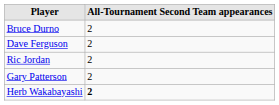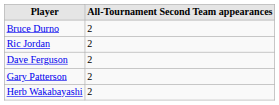 <table class="wikitable">
 <tr>
 <th style="background:#e5e5e5;">Player</th>
 <th style="background:#e5e5e5;">All-Tournament Second Team appearances</th>
 </tr>
 <tr>
 <td><a href='#'>Bruce Durno</a></td>
 <td>2</td>
 </tr>
 <tr>
-<td><a href='#'>Dave Ferguson</a></td>
+<td><a href='#'>Ric Jordan</a></td>
 <td>2</td>
 </tr>
 <tr>
-<td><a href='#'>Ric Jordan</a></td>
+<td><a href='#'>Dave Ferguson</a></td>
 <td>2</td>
 </tr>
 <tr>
 <td><a href='#'>Gary Patterson</a></td>
 <td>2</td>
 </tr>
 <tr>
 <td><a href='#'>Herb Wakabayashi</a></td>
-<td><strong>2</strong></td>
+<td>2</td>
 </tr>
 </table>
